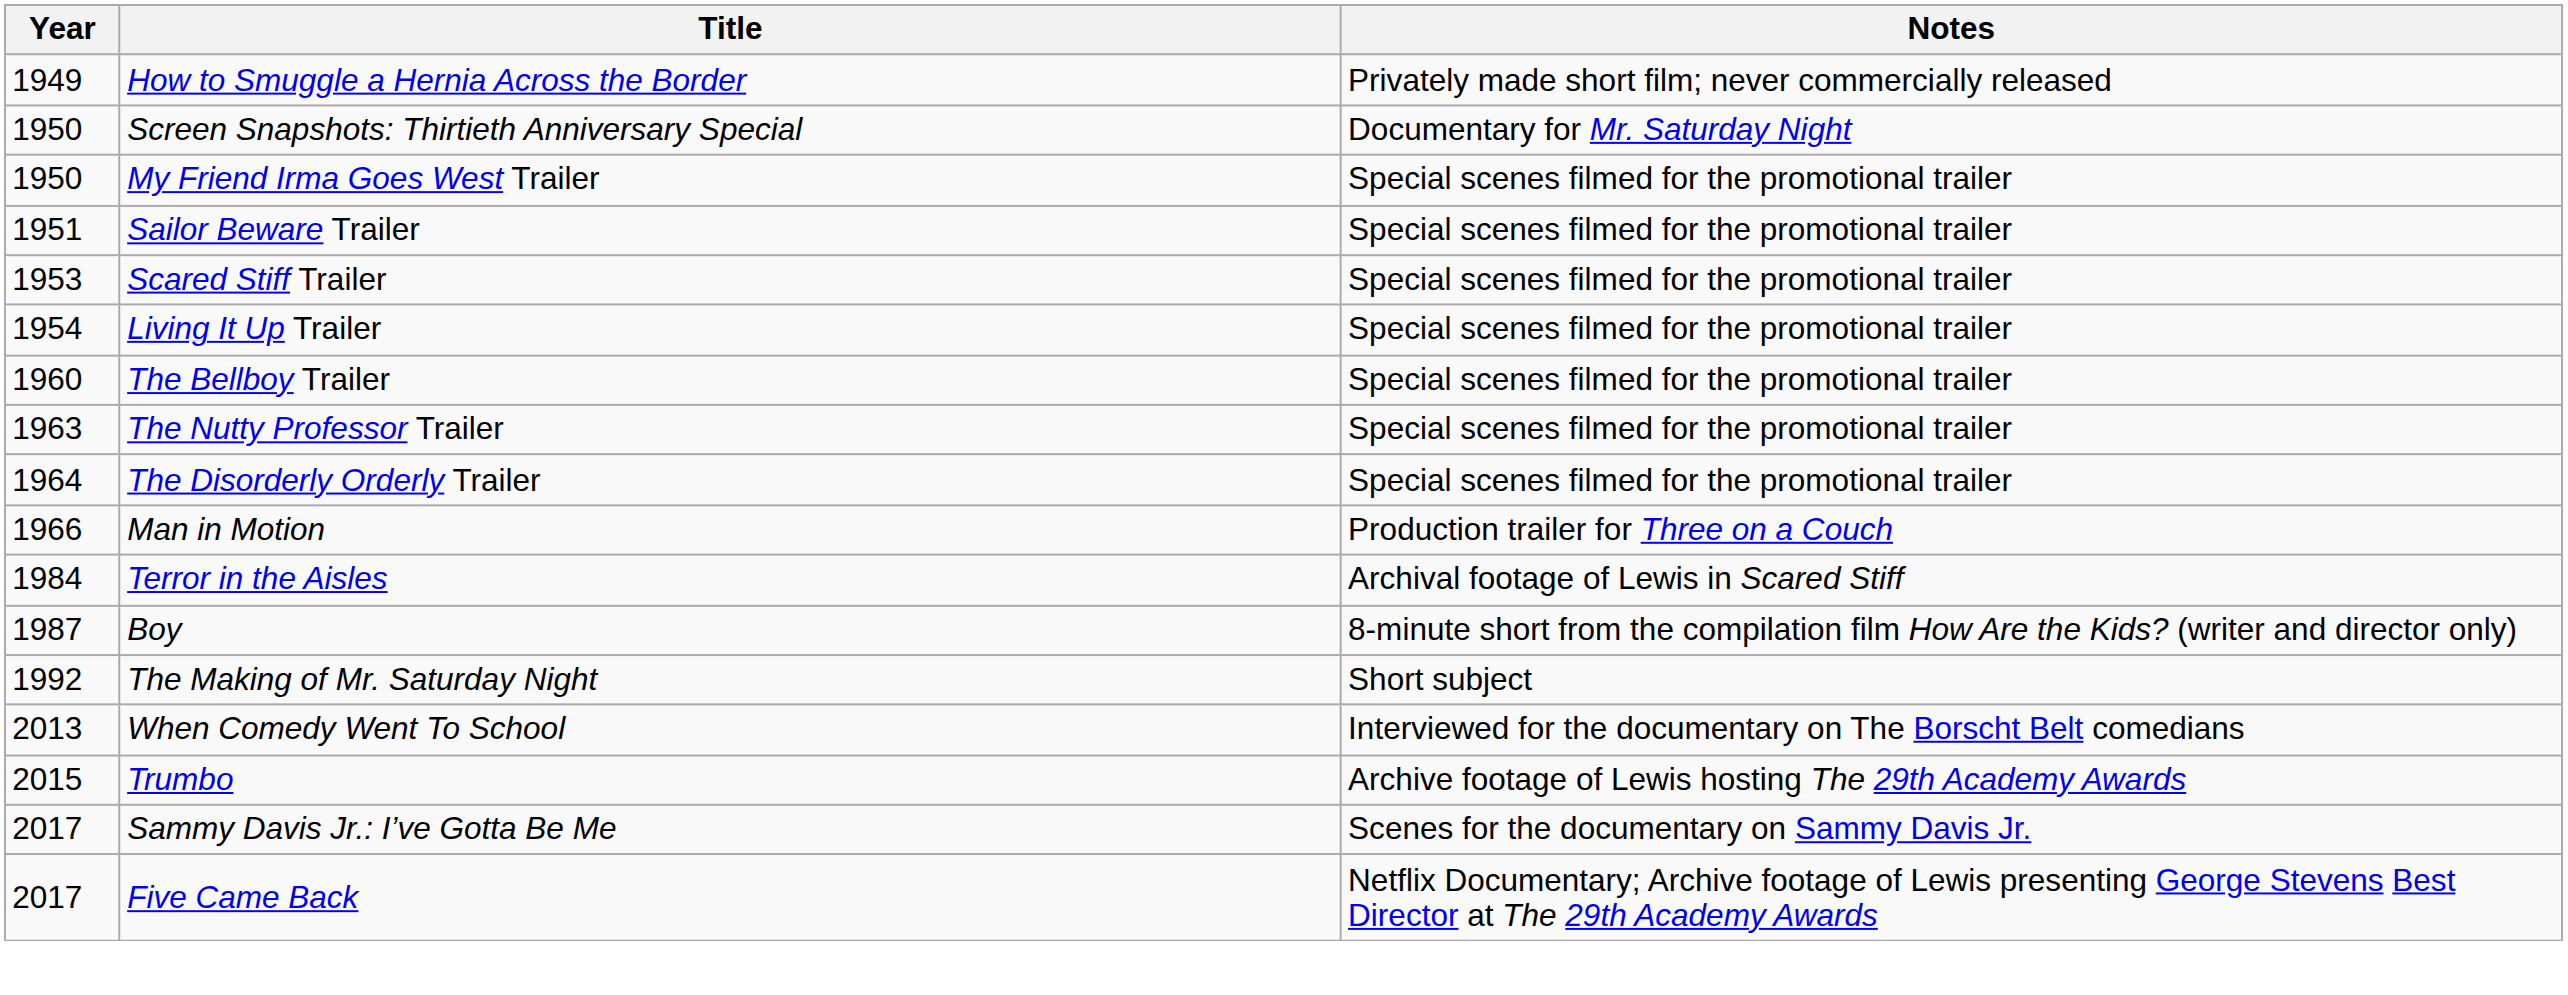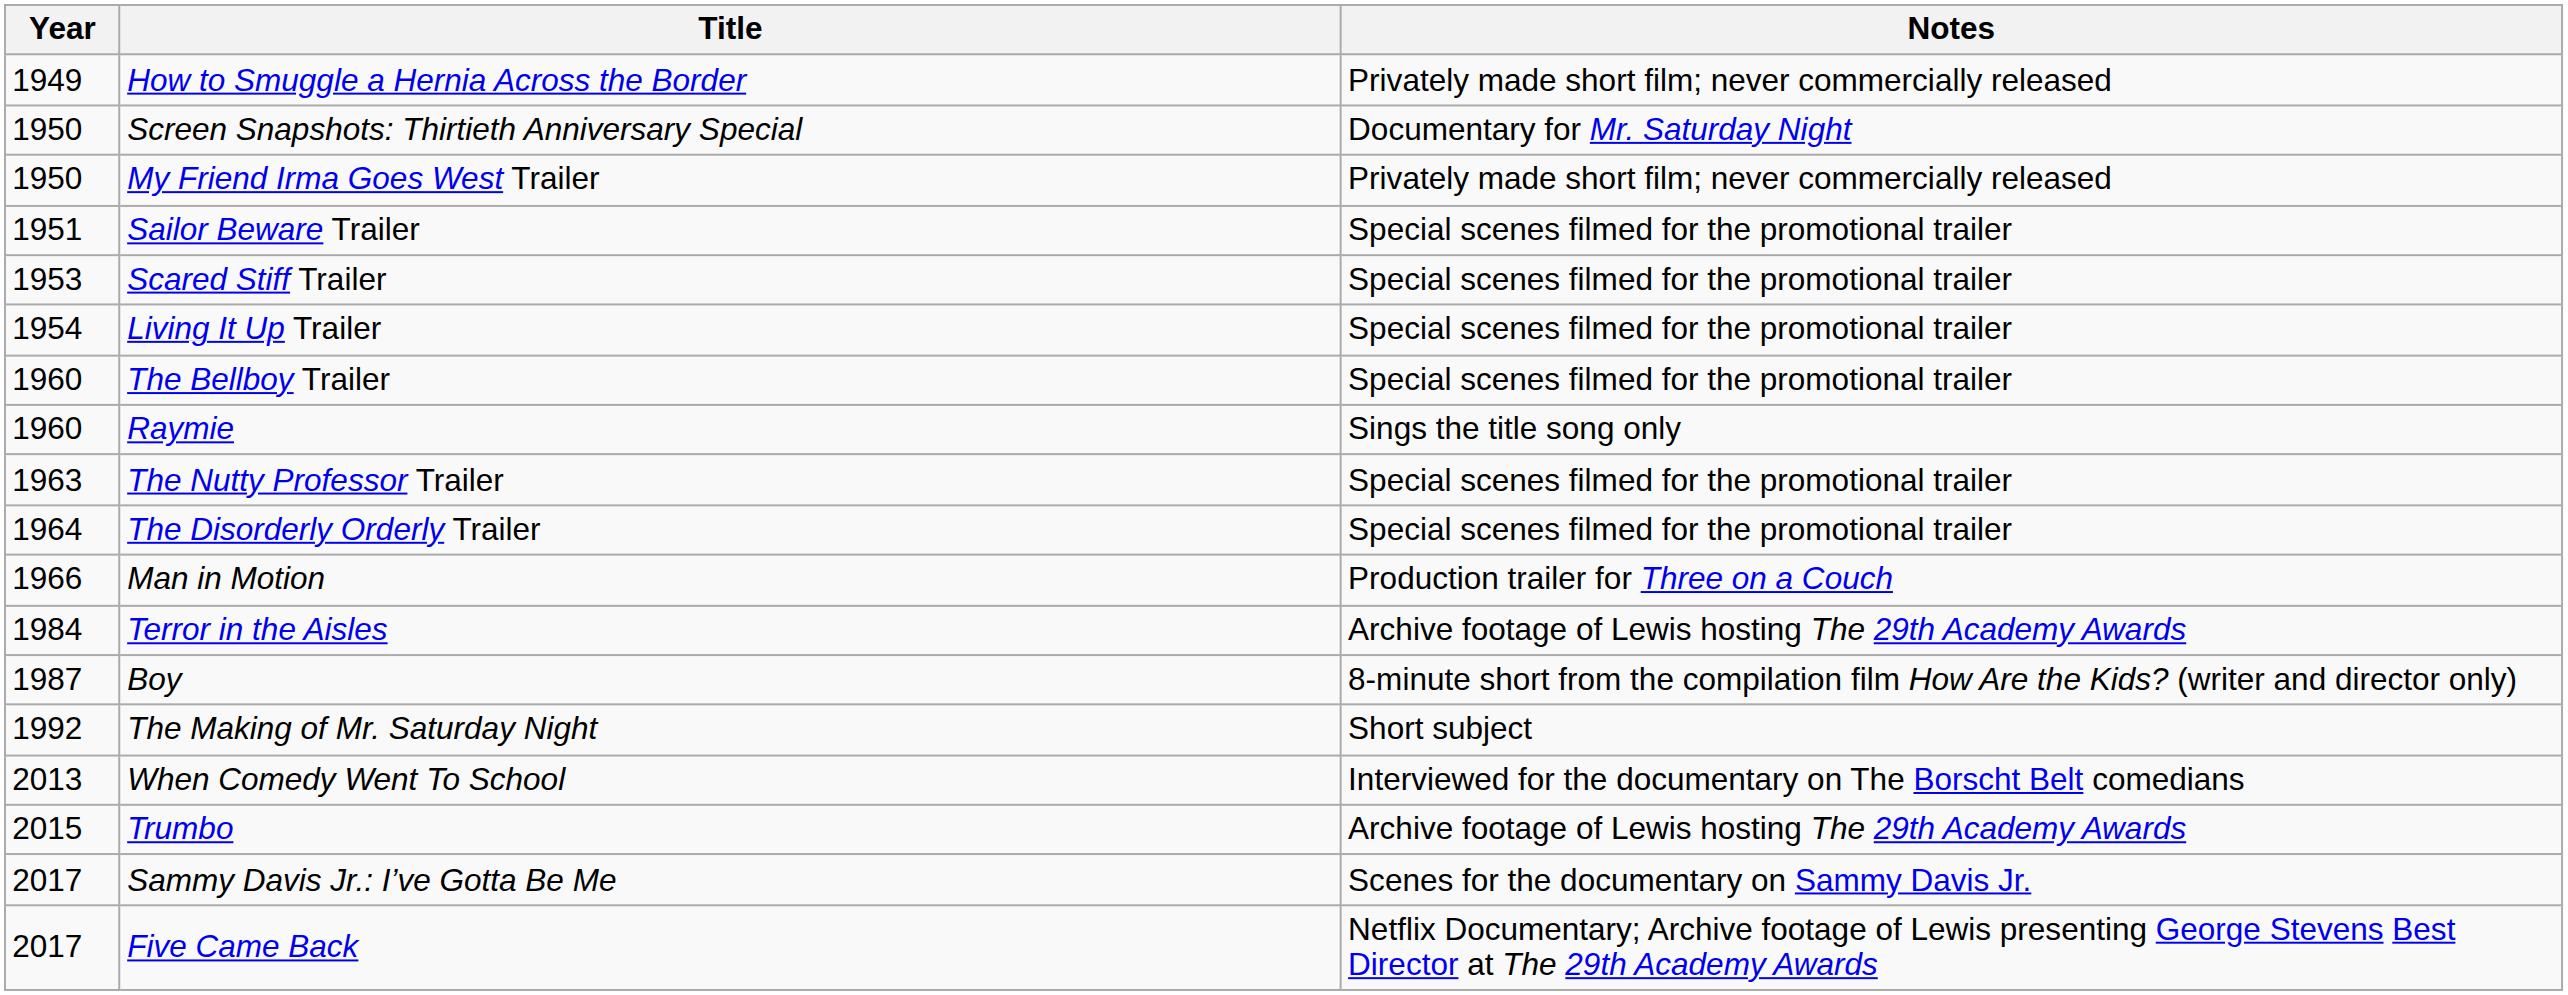 <table class="wikitable plainrowheaders sortable" style="width:82%">
 <tr>
 <th width=2%>Year</th>
 <th style="width:30%;">Title</th>
 <th style="width:30%;">Notes</th>
 </tr>
 <tr>
 <td>1949</td>
 <td><em><a href='#'>How to Smuggle a Hernia Across the Border</a></em></td>
 <td>Privately made short film; never commercially released</td>
 </tr>
 <tr>
 <td>1950</td>
 <td><em>Screen Snapshots: Thirtieth Anniversary Special</em></td>
 <td>Documentary for <em><a href='#'>Mr. Saturday Night</a></em></td>
 </tr>
 <tr>
 <td>1950</td>
 <td><em><a href='#'>My Friend Irma Goes West</a></em> Trailer</td>
-<td>Special scenes filmed for the promotional trailer</td>
+<td>Privately made short film; never commercially released</td>
 </tr>
 <tr>
 <td>1951</td>
 <td><em><a href='#'>Sailor Beware</a></em> Trailer</td>
 <td>Special scenes filmed for the promotional trailer</td>
 </tr>
 <tr>
 <td>1953</td>
 <td><em><a href='#'>Scared Stiff</a></em> Trailer</td>
 <td>Special scenes filmed for the promotional trailer</td>
 </tr>
 <tr>
 <td>1954</td>
 <td><em><a href='#'>Living It Up</a></em> Trailer</td>
 <td>Special scenes filmed for the promotional trailer</td>
 </tr>
 <tr>
 <td>1960</td>
 <td><em><a href='#'>The Bellboy</a></em> Trailer</td>
 <td>Special scenes filmed for the promotional trailer</td>
 </tr>
 <tr>
+<td>1960</td>
+<td><em><a href='#'>Raymie</a></em></td>
+<td>Sings the title song only</td>
+</tr>
+<tr>
 <td>1963</td>
 <td><em><a href='#'>The Nutty Professor</a></em> Trailer</td>
 <td>Special scenes filmed for the promotional trailer</td>
 </tr>
 <tr>
 <td>1964</td>
 <td><em><a href='#'>The Disorderly Orderly</a></em> Trailer</td>
 <td>Special scenes filmed for the promotional trailer</td>
 </tr>
 <tr>
 <td>1966</td>
 <td><em>Man in Motion</em></td>
 <td>Production trailer for <em><a href='#'>Three on a Couch</a></em></td>
 </tr>
 <tr>
 <td>1984</td>
 <td><em><a href='#'>Terror in the Aisles</a></em></td>
-<td>Archival footage of Lewis in <em>Scared Stiff</em></td>
+<td>Archive footage of Lewis hosting <em>The <a href='#'>29th Academy Awards</a></em></td>
 </tr>
 <tr>
 <td>1987</td>
 <td><em>Boy</em></td>
 <td>8-minute short from the compilation film <em>How Are the Kids?</em> (writer and director only)</td>
 </tr>
 <tr>
 <td>1992</td>
 <td><em>The Making of Mr. Saturday Night</em></td>
 <td>Short subject</td>
 </tr>
 <tr>
 <td>2013</td>
 <td><em>When Comedy Went To School</em></td>
 <td>Interviewed for the documentary on The <a href='#'>Borscht Belt</a> comedians</td>
 </tr>
 <tr>
 <td>2015</td>
 <td><em><a href='#'>Trumbo</a></em></td>
 <td>Archive footage of Lewis hosting <em>The <a href='#'>29th Academy Awards</a></em></td>
 </tr>
 <tr>
 <td>2017</td>
 <td><em>Sammy Davis Jr.: I’ve Gotta Be Me</em></td>
 <td>Scenes for the documentary on <a href='#'>Sammy Davis Jr.</a></td>
 </tr>
 <tr>
 <td>2017</td>
 <td><em><a href='#'>Five Came Back</a></em></td>
 <td>Netflix Documentary; Archive footage of Lewis presenting <a href='#'>George Stevens</a> <a href='#'>Best Director</a> at <em>The <a href='#'>29th Academy Awards</a></em></td>
 </tr>
 </table>
